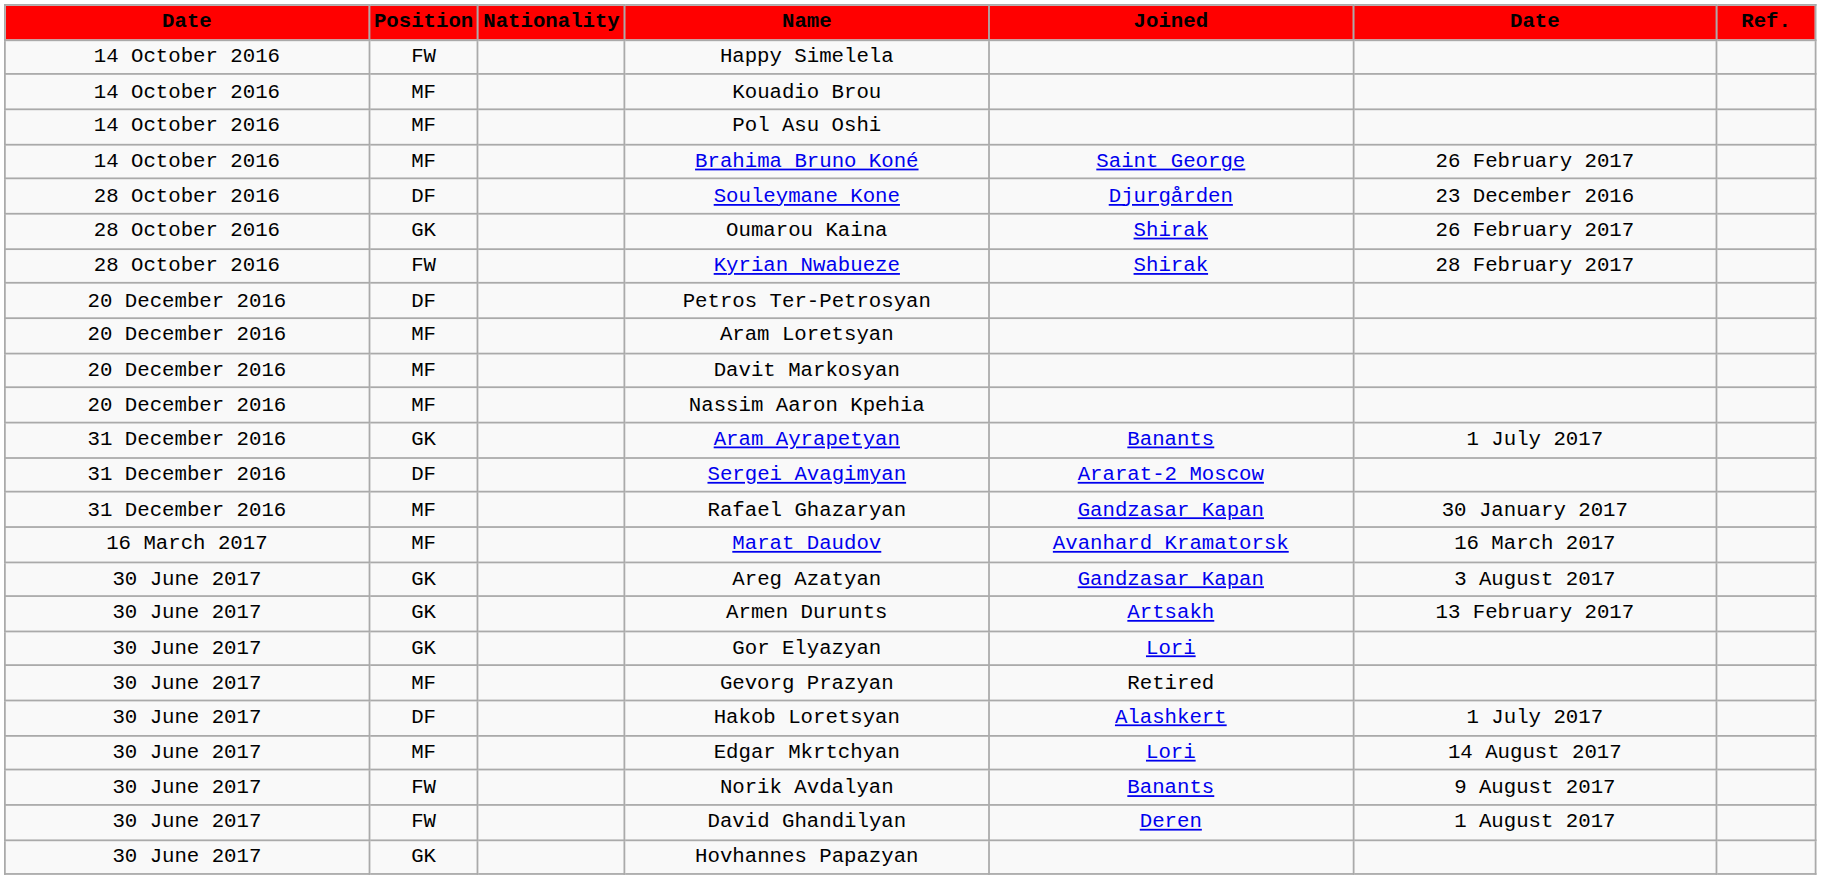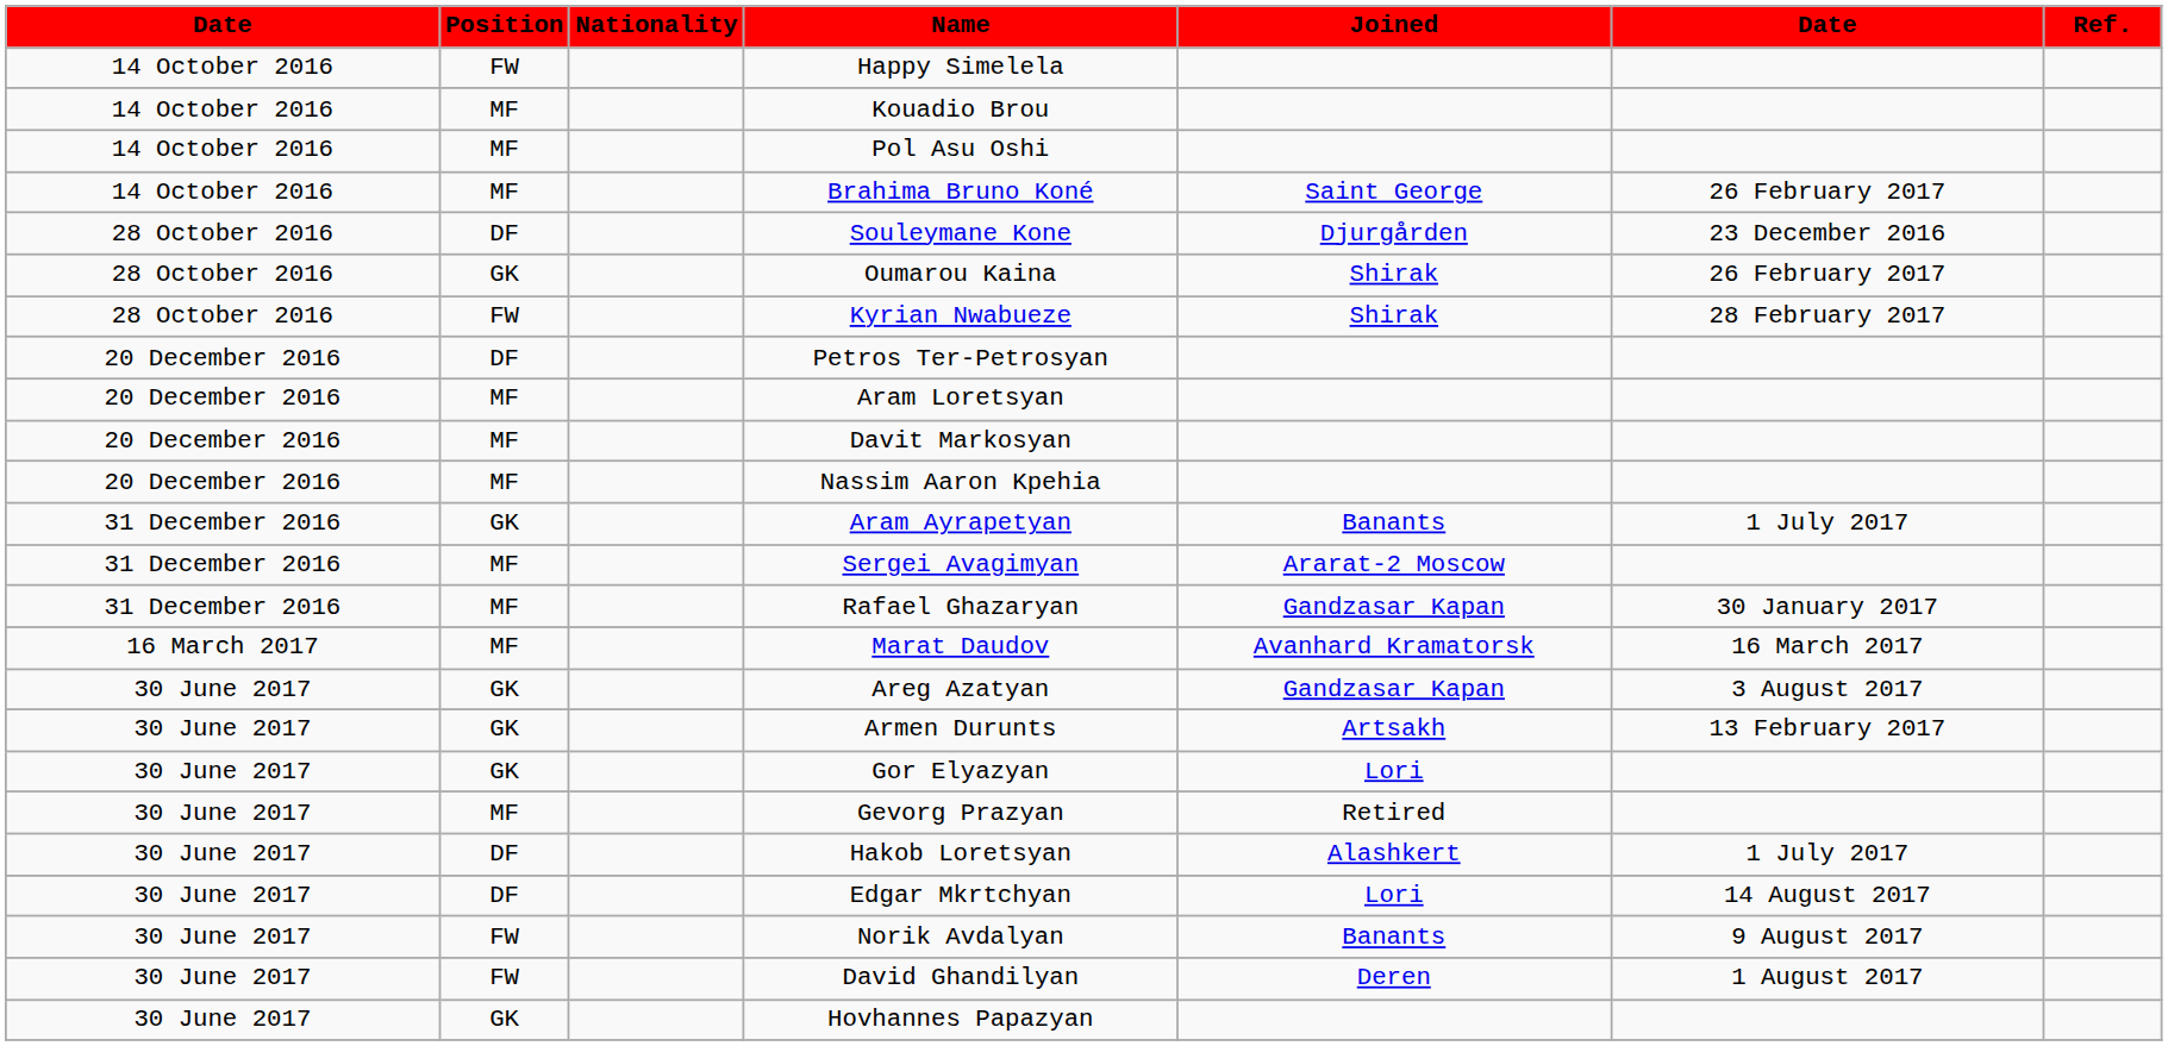 <table class="wikitable"  style="text-align:center; font-size:90%; ">
 <tr>
 <th style="background:#FF0000; color:#000000; width:200px;">Date</th>
 <th style="background:#FF0000; color:#000000; width:50px;">Position</th>
 <th style="background:#FF0000; color:#000000; width:50px;">Nationality</th>
 <th style="background:#FF0000; color:#000000; width:200px;">Name</th>
 <th style="background:#FF0000; color:#000000; width:200px;">Joined</th>
 <th style="background:#FF0000; color:#000000; width:200px;">Date</th>
 <th style="background:#FF0000; color:#000000; width:50px;">Ref.</th>
 </tr>
 <tr>
 <td>14 October 2016</td>
 <td>FW</td>
 <td></td>
 <td>Happy Simelela</td>
 <td></td>
 <td></td>
 <td></td>
 </tr>
 <tr>
 <td>14 October 2016</td>
 <td>MF</td>
 <td></td>
 <td>Kouadio Brou</td>
 <td></td>
 <td></td>
 <td></td>
 </tr>
 <tr>
 <td>14 October 2016</td>
 <td>MF</td>
 <td></td>
 <td>Pol Asu Oshi</td>
 <td></td>
 <td></td>
 <td></td>
 </tr>
 <tr>
 <td>14 October 2016</td>
 <td>MF</td>
 <td></td>
 <td><a href='#'>Brahima Bruno Koné</a></td>
 <td><a href='#'>Saint George</a></td>
 <td>26 February 2017</td>
 <td></td>
 </tr>
 <tr>
 <td>28 October 2016</td>
 <td>DF</td>
 <td></td>
 <td><a href='#'>Souleymane Kone</a></td>
 <td><a href='#'>Djurgården</a></td>
 <td>23 December 2016</td>
 <td></td>
 </tr>
 <tr>
 <td>28 October 2016</td>
 <td>GK</td>
 <td></td>
 <td>Oumarou Kaina</td>
 <td><a href='#'>Shirak</a></td>
 <td>26 February 2017</td>
 <td></td>
 </tr>
 <tr>
 <td>28 October 2016</td>
 <td>FW</td>
 <td></td>
 <td><a href='#'>Kyrian Nwabueze</a></td>
 <td><a href='#'>Shirak</a></td>
 <td>28 February 2017</td>
 <td></td>
 </tr>
 <tr>
 <td>20 December 2016</td>
 <td>DF</td>
 <td></td>
 <td>Petros Ter-Petrosyan</td>
 <td></td>
 <td></td>
 <td></td>
 </tr>
 <tr>
 <td>20 December 2016</td>
 <td>MF</td>
 <td></td>
 <td>Aram Loretsyan</td>
 <td></td>
 <td></td>
 <td></td>
 </tr>
 <tr>
 <td>20 December 2016</td>
 <td>MF</td>
 <td></td>
 <td>Davit Markosyan</td>
 <td></td>
 <td></td>
 <td></td>
 </tr>
 <tr>
 <td>20 December 2016</td>
 <td>MF</td>
 <td></td>
 <td>Nassim Aaron Kpehia</td>
 <td></td>
 <td></td>
 <td></td>
 </tr>
 <tr>
 <td>31 December 2016</td>
 <td>GK</td>
 <td></td>
 <td><a href='#'>Aram Ayrapetyan</a></td>
 <td><a href='#'>Banants</a></td>
 <td>1 July 2017</td>
 <td></td>
 </tr>
 <tr>
 <td>31 December 2016</td>
-<td>DF</td>
+<td>MF</td>
 <td></td>
 <td><a href='#'>Sergei Avagimyan</a></td>
 <td><a href='#'>Ararat-2 Moscow</a></td>
 <td></td>
 <td></td>
 </tr>
 <tr>
 <td>31 December 2016</td>
 <td>MF</td>
 <td></td>
 <td>Rafael Ghazaryan</td>
 <td><a href='#'>Gandzasar Kapan</a></td>
 <td>30 January 2017</td>
 <td></td>
 </tr>
 <tr>
 <td>16 March 2017</td>
 <td>MF</td>
 <td></td>
 <td><a href='#'>Marat Daudov</a></td>
 <td><a href='#'>Avanhard Kramatorsk</a></td>
 <td>16 March 2017</td>
 <td></td>
 </tr>
 <tr>
 <td>30 June 2017</td>
 <td>GK</td>
 <td></td>
 <td>Areg Azatyan</td>
 <td><a href='#'>Gandzasar Kapan</a></td>
 <td>3 August 2017</td>
 <td></td>
 </tr>
 <tr>
 <td>30 June 2017</td>
 <td>GK</td>
 <td></td>
 <td>Armen Durunts</td>
 <td><a href='#'>Artsakh</a></td>
 <td>13 February 2017</td>
 <td></td>
 </tr>
 <tr>
 <td>30 June 2017</td>
 <td>GK</td>
 <td></td>
 <td>Gor Elyazyan</td>
 <td><a href='#'>Lori</a></td>
 <td></td>
 <td></td>
 </tr>
 <tr>
 <td>30 June 2017</td>
 <td>MF</td>
 <td></td>
 <td>Gevorg Prazyan</td>
 <td>Retired</td>
 <td></td>
 <td></td>
 </tr>
 <tr>
 <td>30 June 2017</td>
 <td>DF</td>
 <td></td>
 <td>Hakob Loretsyan</td>
 <td><a href='#'>Alashkert</a></td>
 <td>1 July 2017</td>
 <td></td>
 </tr>
 <tr>
 <td>30 June 2017</td>
-<td>MF</td>
+<td>DF</td>
 <td></td>
 <td>Edgar Mkrtchyan</td>
 <td><a href='#'>Lori</a></td>
 <td>14 August 2017</td>
 <td></td>
 </tr>
 <tr>
 <td>30 June 2017</td>
 <td>FW</td>
 <td></td>
 <td>Norik Avdalyan</td>
 <td><a href='#'>Banants</a></td>
 <td>9 August 2017</td>
 <td></td>
 </tr>
 <tr>
 <td>30 June 2017</td>
 <td>FW</td>
 <td></td>
 <td>David Ghandilyan</td>
 <td><a href='#'>Deren</a></td>
 <td>1 August 2017</td>
 <td></td>
 </tr>
 <tr>
 <td>30 June 2017</td>
 <td>GK</td>
 <td></td>
 <td>Hovhannes Papazyan</td>
 <td></td>
 <td></td>
 <td></td>
 </tr>
 </table>
